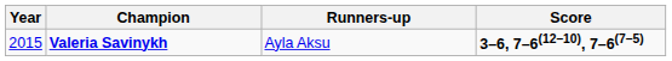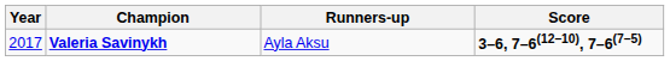 <table class="wikitable" style="font-size:90%">
 <tr>
 <th>Year</th>
 <th width="200">Champion</th>
 <th width="200">Runners-up</th>
 <th width="175">Score</th>
 </tr>
 <tr>
-<td><a href='#'>2015</a></td>
+<td><a href='#'>2017</a></td>
 <td> <strong><a href='#'>Valeria Savinykh</a></strong></td>
 <td> <a href='#'>Ayla Aksu</a></td>
 <td><strong>3–6, 7–6<sup>(12–10)</sup>, 7–6<sup>(7–5)</sup></strong></td>
 </tr>
 </table>
